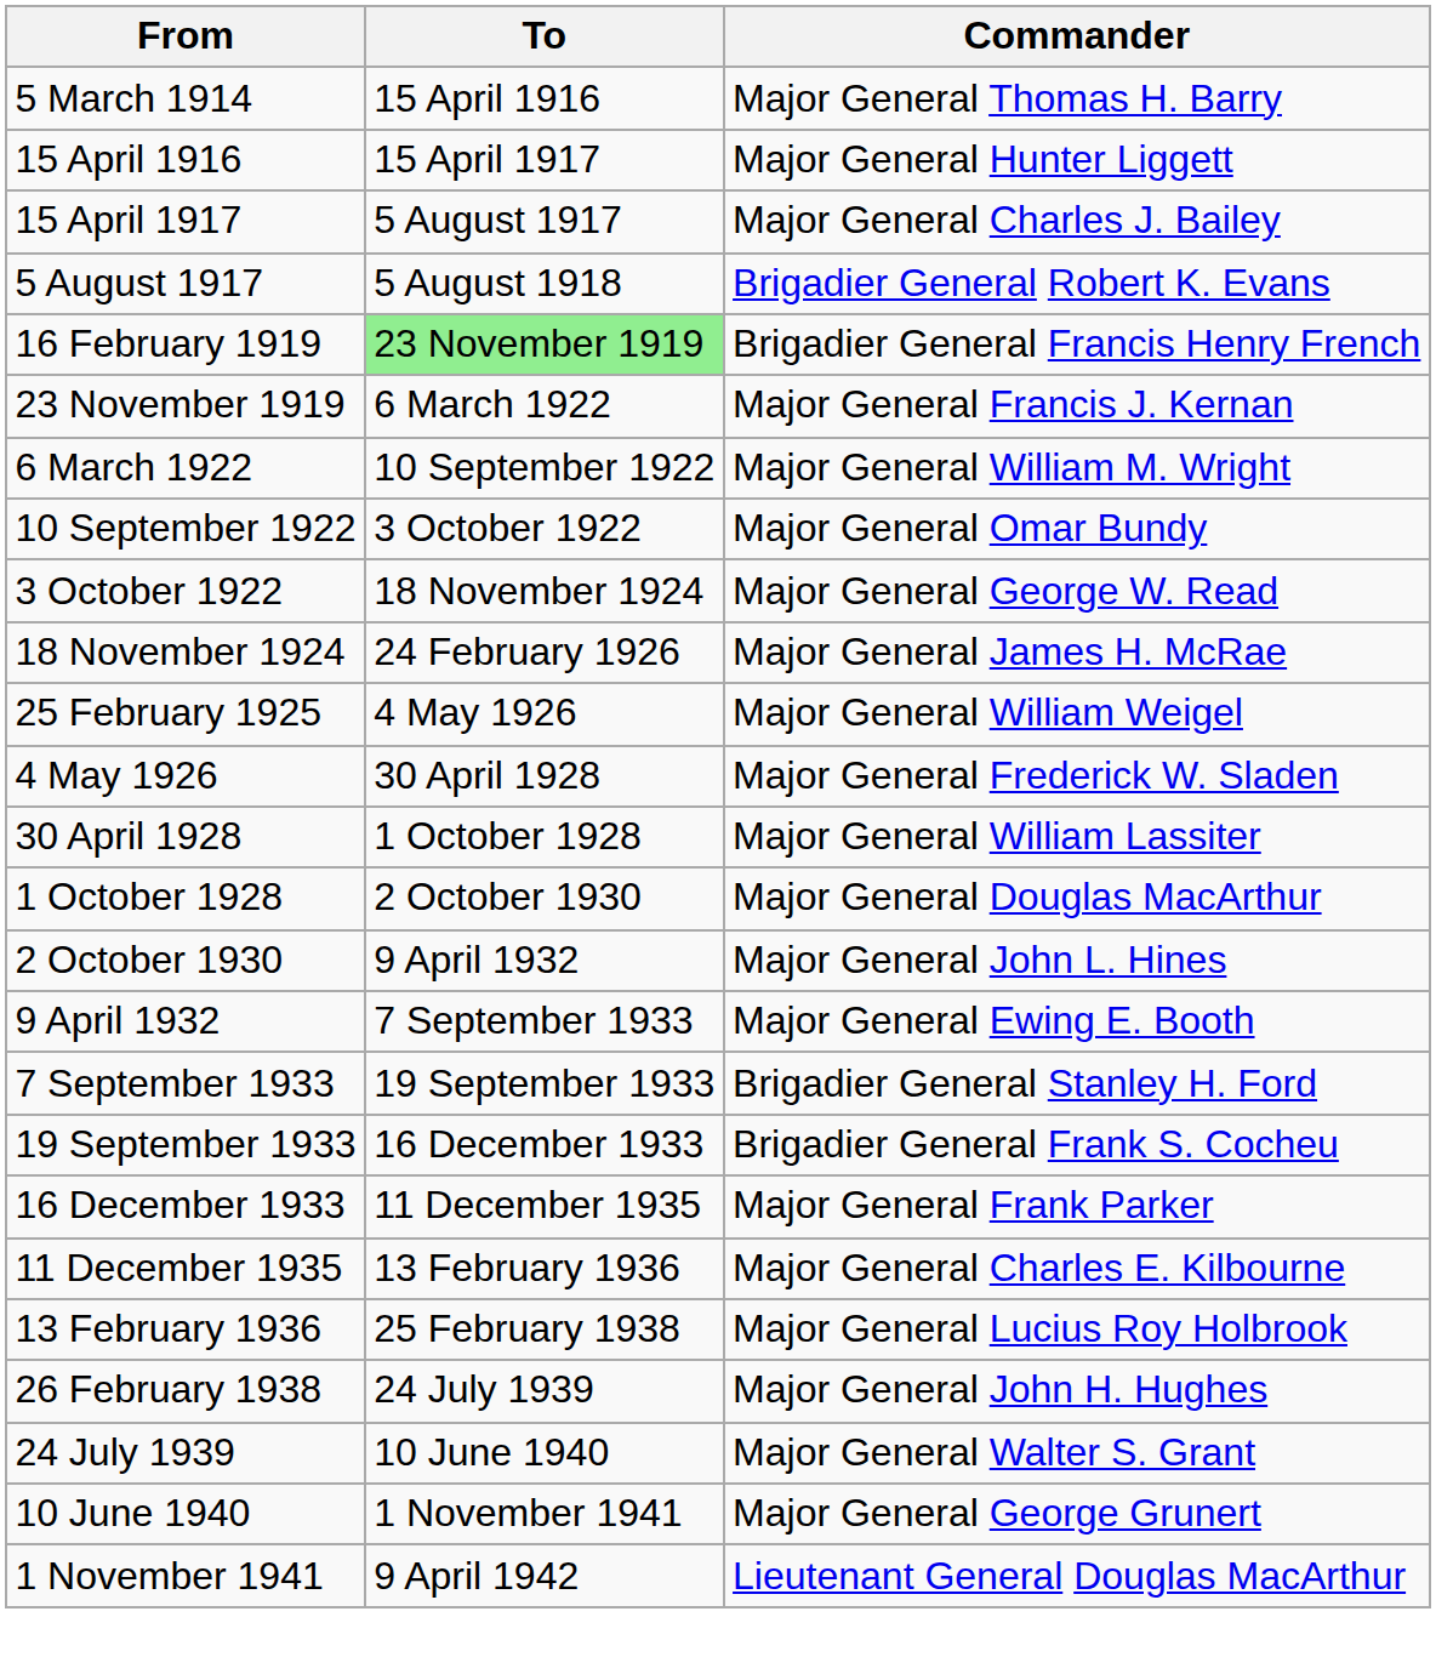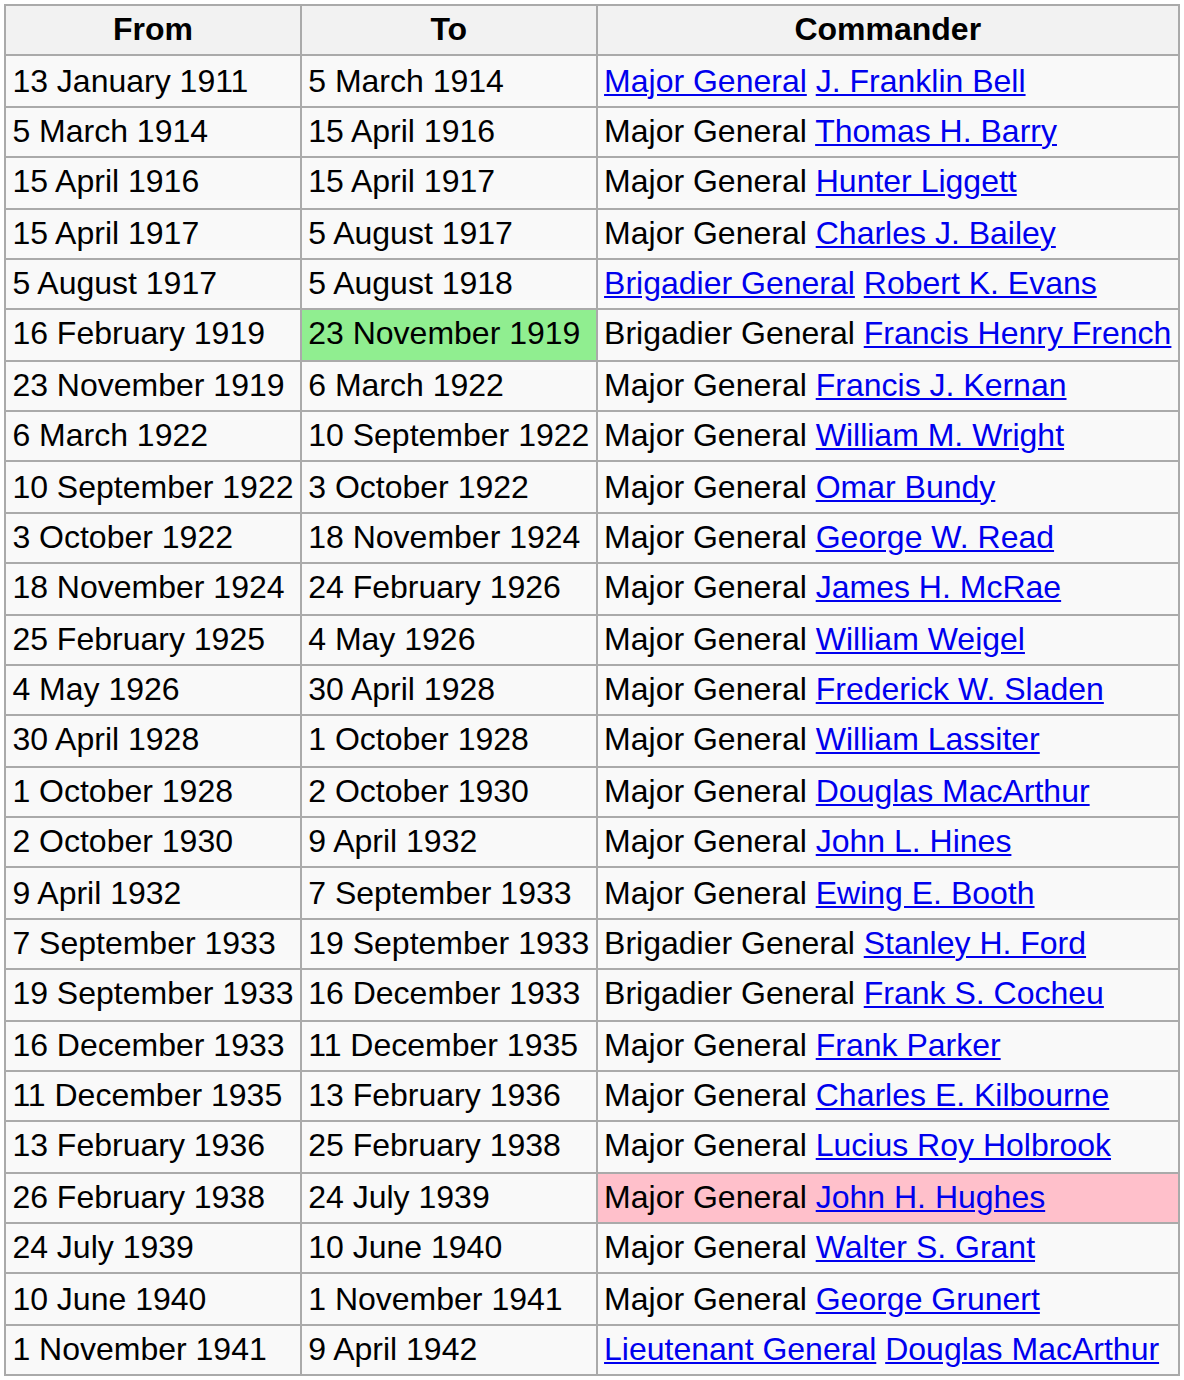 <table class="wikitable">
 <tr>
 <th>From</th>
 <th>To</th>
 <th>Commander</th>
+</tr>
+<tr>
+<td>13 January 1911</td>
+<td>5 March 1914</td>
+<td><a href='#'>Major General</a> <a href='#'>J. Franklin Bell</a></td>
 </tr>
 <tr>
 <td>5 March 1914</td>
 <td>15 April 1916</td>
 <td>Major General <a href='#'>Thomas H. Barry</a></td>
 </tr>
 <tr>
 <td>15 April 1916</td>
 <td>15 April 1917</td>
 <td>Major General <a href='#'>Hunter Liggett</a></td>
 </tr>
 <tr>
 <td>15 April 1917</td>
 <td>5 August 1917</td>
 <td>Major General <a href='#'>Charles J. Bailey</a></td>
 </tr>
 <tr>
 <td>5 August 1917</td>
 <td>5 August 1918</td>
 <td><a href='#'>Brigadier General</a> <a href='#'>Robert K. Evans</a></td>
 </tr>
 <tr>
 <td>16 February 1919</td>
 <td style="background: lightgreen;">23 November 1919</td>
 <td>Brigadier General <a href='#'>Francis Henry French</a></td>
 </tr>
 <tr>
 <td>23 November 1919</td>
 <td>6 March 1922</td>
 <td>Major General <a href='#'>Francis J. Kernan</a></td>
 </tr>
 <tr>
 <td>6 March 1922</td>
 <td>10 September 1922</td>
 <td>Major General <a href='#'>William M. Wright</a></td>
 </tr>
 <tr>
 <td>10 September 1922</td>
 <td>3 October 1922</td>
 <td>Major General <a href='#'>Omar Bundy</a></td>
 </tr>
 <tr>
 <td>3 October 1922</td>
 <td>18 November 1924</td>
 <td>Major General <a href='#'>George W. Read</a></td>
 </tr>
 <tr>
 <td>18 November 1924</td>
 <td>24 February 1926</td>
 <td>Major General <a href='#'>James H. McRae</a></td>
 </tr>
 <tr>
 <td>25 February 1925</td>
 <td>4 May 1926</td>
 <td>Major General <a href='#'>William Weigel</a></td>
 </tr>
 <tr>
 <td>4 May 1926</td>
 <td>30 April 1928</td>
 <td>Major General <a href='#'>Frederick W. Sladen</a></td>
 </tr>
 <tr>
 <td>30 April 1928</td>
 <td>1 October 1928</td>
 <td>Major General <a href='#'>William Lassiter</a></td>
 </tr>
 <tr>
 <td>1 October 1928</td>
 <td>2 October 1930</td>
 <td>Major General <a href='#'>Douglas MacArthur</a></td>
 </tr>
 <tr>
 <td>2 October 1930</td>
 <td>9 April 1932</td>
 <td>Major General <a href='#'>John L. Hines</a></td>
 </tr>
 <tr>
 <td>9 April 1932</td>
 <td>7 September 1933</td>
 <td>Major General <a href='#'>Ewing E. Booth</a></td>
 </tr>
 <tr>
 <td>7 September 1933</td>
 <td>19 September 1933</td>
 <td>Brigadier General <a href='#'>Stanley H. Ford</a></td>
 </tr>
 <tr>
 <td>19 September 1933</td>
 <td>16 December 1933</td>
 <td>Brigadier General <a href='#'>Frank S. Cocheu</a></td>
 </tr>
 <tr>
 <td>16 December 1933</td>
 <td>11 December 1935</td>
 <td>Major General <a href='#'>Frank Parker</a></td>
 </tr>
 <tr>
 <td>11 December 1935</td>
 <td>13 February 1936</td>
 <td>Major General <a href='#'>Charles E. Kilbourne</a></td>
 </tr>
 <tr>
 <td>13 February 1936</td>
 <td>25 February 1938</td>
 <td>Major General <a href='#'>Lucius Roy Holbrook</a></td>
 </tr>
 <tr>
 <td>26 February 1938</td>
 <td>24 July 1939</td>
-<td>Major General <a href='#'>John H. Hughes</a></td>
+<td style="background: pink;">Major General <a href='#'>John H. Hughes</a></td>
 </tr>
 <tr>
 <td>24 July 1939</td>
 <td>10 June 1940</td>
 <td>Major General <a href='#'>Walter S. Grant</a></td>
 </tr>
 <tr>
 <td>10 June 1940</td>
 <td>1 November 1941</td>
 <td>Major General <a href='#'>George Grunert</a></td>
 </tr>
 <tr>
 <td>1 November 1941</td>
 <td>9 April 1942</td>
 <td><a href='#'>Lieutenant General</a> <a href='#'>Douglas MacArthur</a></td>
 </tr>
 <tr>
 </tr>
 </table>
